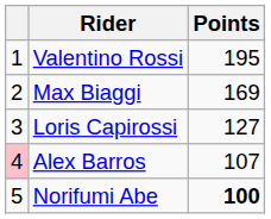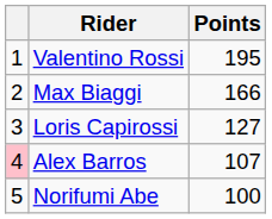 <table class="wikitable" style="font-size: 95%;">
 <tr>
 <th></th>
 <th>Rider</th>
 <th>Points</th>
 </tr>
 <tr>
 <td align=center>1</td>
 <td> <a href='#'>Valentino Rossi</a></td>
 <td align=right>195</td>
 </tr>
 <tr>
 <td align=center>2</td>
 <td> <a href='#'>Max Biaggi</a></td>
-<td align=right>169</td>
+<td align=right>166</td>
 </tr>
 <tr>
 <td align=center>3</td>
 <td> <a href='#'>Loris Capirossi</a></td>
 <td align=right>127</td>
 </tr>
 <tr>
 <td align=center style="background: pink;">4</td>
 <td> <a href='#'>Alex Barros</a></td>
 <td align=right>107</td>
 </tr>
 <tr>
 <td align=center>5</td>
 <td> <a href='#'>Norifumi Abe</a></td>
-<td align=right><strong>100</strong></td>
+<td align=right>100</td>
 </tr>
 </table>
